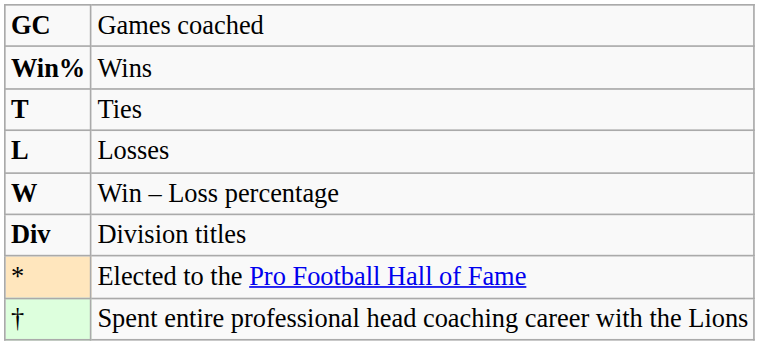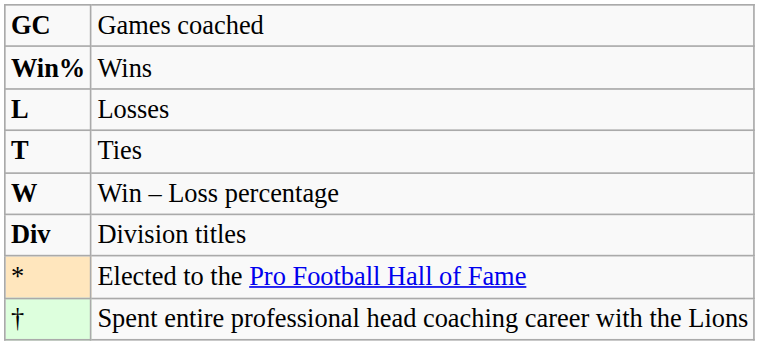 <table class="wikitable" style="font-size:100%;">
 <tr>
 <td><strong>GC</strong></td>
 <td>Games coached</td>
 </tr>
 <tr>
 <td><strong>Win%</strong></td>
 <td>Wins</td>
 </tr>
 <tr>
+<td><strong>L</strong></td>
+<td>Losses</td>
+</tr>
+<tr>
 <td><strong>T</strong></td>
 <td>Ties</td>
-</tr>
-<tr>
-<td><strong>L</strong></td>
-<td>Losses</td>
 </tr>
 <tr>
 <td><strong>W</strong></td>
 <td>Win – Loss percentage</td>
 </tr>
 <tr>
 <td><strong>Div</strong></td>
 <td>Division titles</td>
 </tr>
 <tr>
 <td style="background: #FFE6BD;">*</td>
 <td>Elected to the <a href='#'>Pro Football Hall of Fame</a></td>
 </tr>
 <tr>
 <td style="background: #DDFFDD;">†</td>
 <td>Spent entire professional head coaching career with the Lions</td>
 </tr>
 </table>
